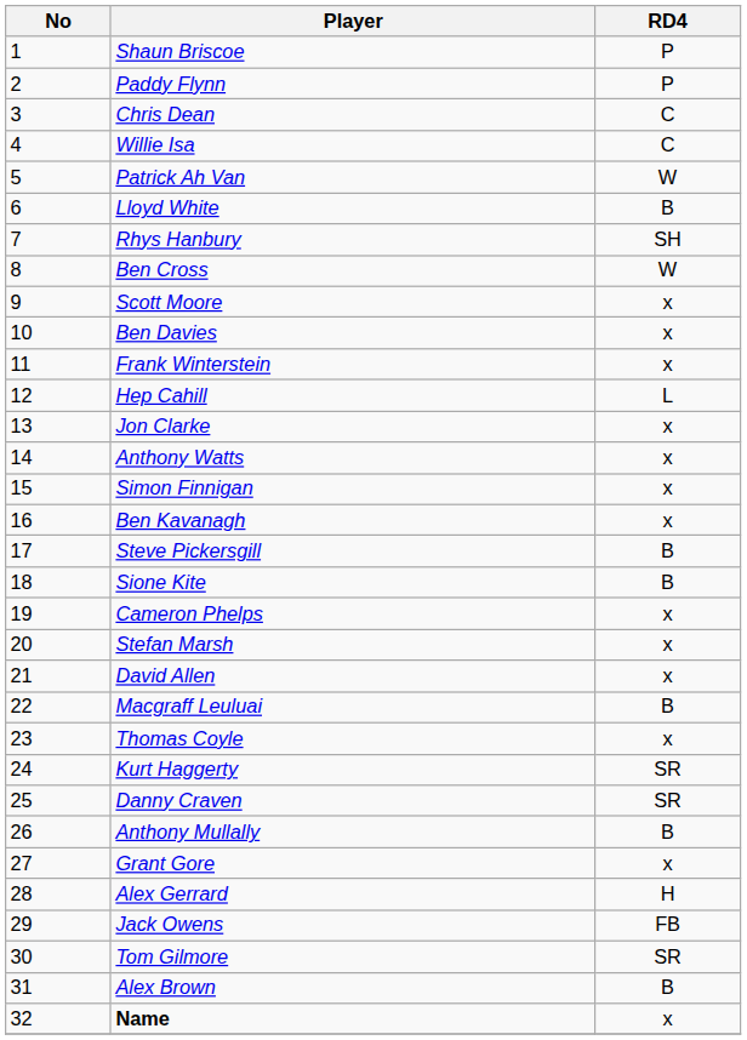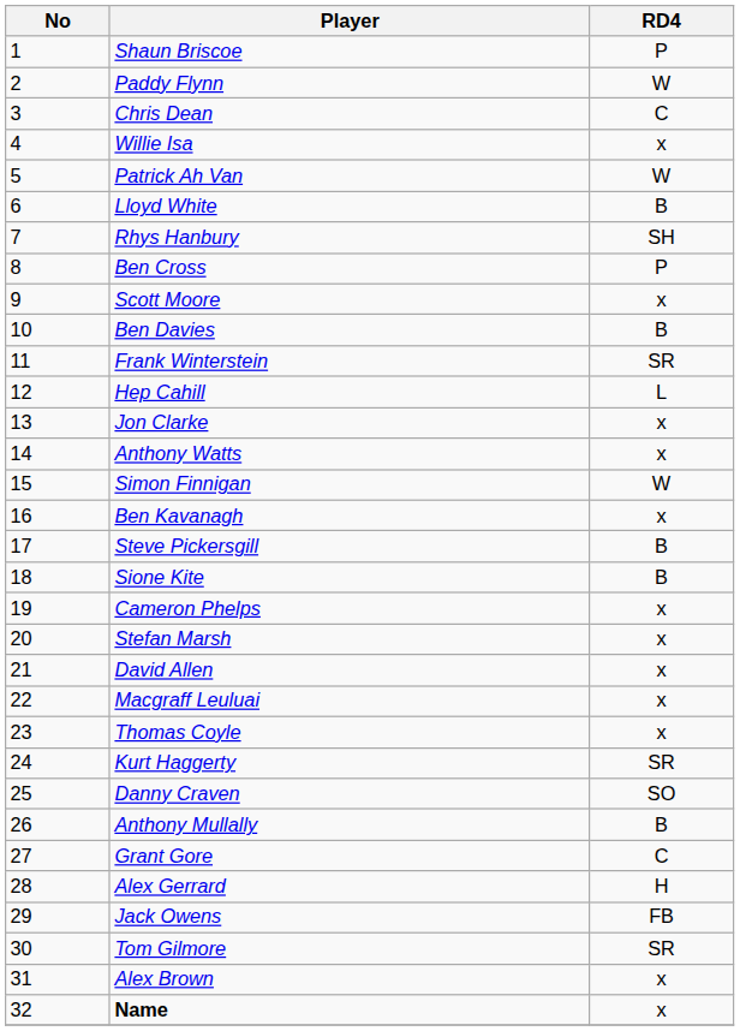 <table class="wikitable" style="font-size:85%;" width="40%">
 <tr>
 <th>No</th>
 <th>Player</th>
 <th>RD4</th>
 </tr>
 <tr>
 <td>1</td>
 <td><em><a href='#'>Shaun Briscoe</a></em></td>
 <td align=center>P</td>
 </tr>
 <tr>
 <td>2</td>
 <td><em><a href='#'>Paddy Flynn</a></em></td>
-<td align=center>P</td>
+<td align=center>W</td>
 </tr>
 <tr>
 <td>3</td>
 <td><em><a href='#'>Chris Dean</a></em></td>
 <td align=center>C</td>
 </tr>
 <tr>
 <td>4</td>
 <td><em><a href='#'>Willie Isa</a></em></td>
-<td align=center>C</td>
+<td align=center>x</td>
 </tr>
 <tr>
 <td>5</td>
 <td><em><a href='#'>Patrick Ah Van</a></em></td>
 <td align=center>W</td>
 </tr>
 <tr>
 <td>6</td>
 <td><em><a href='#'>Lloyd White</a></em></td>
 <td align=center>B</td>
 </tr>
 <tr>
 <td>7</td>
 <td><em><a href='#'>Rhys Hanbury</a></em></td>
 <td align=center>SH</td>
 </tr>
 <tr>
 <td>8</td>
 <td><em><a href='#'>Ben Cross</a></em></td>
-<td align=center>W</td>
+<td align=center>P</td>
 </tr>
 <tr>
 <td>9</td>
 <td><em><a href='#'>Scott Moore</a></em></td>
 <td align=center>x</td>
 </tr>
 <tr>
 <td>10</td>
 <td><em><a href='#'>Ben Davies</a></em></td>
-<td align=center>x</td>
+<td align=center>B</td>
 </tr>
 <tr>
 <td>11</td>
 <td><em><a href='#'>Frank Winterstein</a></em></td>
-<td align=center>x</td>
+<td align=center>SR</td>
 </tr>
 <tr>
 <td>12</td>
 <td><em><a href='#'>Hep Cahill</a></em></td>
 <td align=center>L</td>
 </tr>
 <tr>
 <td>13</td>
 <td><em><a href='#'>Jon Clarke</a></em></td>
 <td align=center>x</td>
 </tr>
 <tr>
 <td>14</td>
 <td><em><a href='#'>Anthony Watts</a></em></td>
 <td align=center>x</td>
 </tr>
 <tr>
 <td>15</td>
 <td><em><a href='#'>Simon Finnigan</a></em></td>
-<td align=center>x</td>
+<td align=center>W</td>
 </tr>
 <tr>
 <td>16</td>
 <td><em><a href='#'>Ben Kavanagh</a></em></td>
 <td align=center>x</td>
 </tr>
 <tr>
 <td>17</td>
 <td><em><a href='#'>Steve Pickersgill</a></em></td>
 <td align=center>B</td>
 </tr>
 <tr>
 <td>18</td>
 <td><em><a href='#'>Sione Kite</a></em></td>
 <td align=center>B</td>
 </tr>
 <tr>
 <td>19</td>
 <td><em><a href='#'>Cameron Phelps</a></em></td>
 <td align=center>x</td>
 </tr>
 <tr>
 <td>20</td>
 <td><em><a href='#'>Stefan Marsh</a></em></td>
 <td align=center>x</td>
 </tr>
 <tr>
 <td>21</td>
 <td><em><a href='#'>David Allen</a></em></td>
 <td align=center>x</td>
 </tr>
 <tr>
 <td>22</td>
 <td><em><a href='#'>Macgraff Leuluai</a></em></td>
-<td align=center>B</td>
+<td align=center>x</td>
 </tr>
 <tr>
 <td>23</td>
 <td><em><a href='#'>Thomas Coyle</a></em></td>
 <td align=center>x</td>
 </tr>
 <tr>
 <td>24</td>
 <td><em><a href='#'>Kurt Haggerty</a></em></td>
 <td align=center>SR</td>
 </tr>
 <tr>
 <td>25</td>
 <td><em><a href='#'>Danny Craven</a></em></td>
-<td align=center>SR</td>
+<td align=center>SO</td>
 </tr>
 <tr>
 <td>26</td>
 <td><em><a href='#'>Anthony Mullally</a></em></td>
 <td align=center>B</td>
 </tr>
 <tr>
 <td>27</td>
 <td><em><a href='#'>Grant Gore</a></em></td>
-<td align=center>x</td>
+<td align=center>C</td>
 </tr>
 <tr>
 <td>28</td>
 <td><em><a href='#'>Alex Gerrard</a></em></td>
 <td align=center>H</td>
 </tr>
 <tr>
 <td>29</td>
 <td><em><a href='#'>Jack Owens</a></em></td>
 <td align=center>FB</td>
 </tr>
 <tr>
 <td>30</td>
 <td><em><a href='#'>Tom Gilmore</a></em></td>
 <td align=center>SR</td>
 </tr>
 <tr>
 <td>31</td>
 <td><em><a href='#'>Alex Brown</a></em></td>
-<td align=center>B</td>
+<td align=center>x</td>
 </tr>
 <tr>
 <td>32</td>
 <td><strong>Name</strong></td>
 <td align=center>x</td>
 </tr>
 <tr>
 </tr>
 </table>
